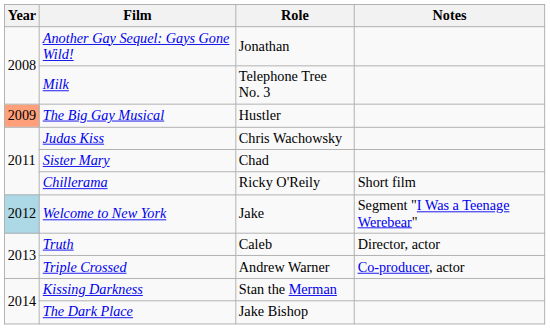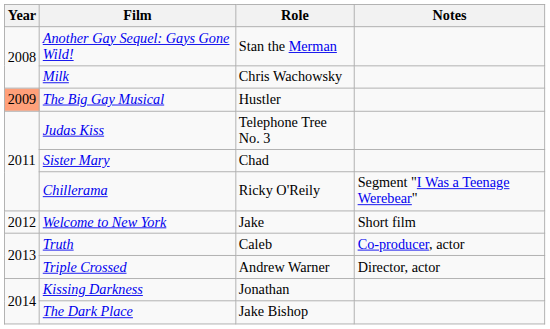 <table class="wikitable">
 <tr>
 <th>Year</th>
 <th>Film</th>
 <th>Role</th>
 <th>Notes</th>
 </tr>
 <tr>
 <td rowspan="2">2008</td>
 <td><em><a href='#'>Another Gay Sequel: Gays Gone Wild!</a></em></td>
-<td>Jonathan</td>
+<td>Stan the <a href='#'>Merman</a></td>
 <td></td>
 </tr>
 <tr>
 <td><em><a href='#'>Milk</a></em></td>
-<td>Telephone Tree No. 3</td>
+<td>Chris Wachowsky</td>
 <td></td>
 </tr>
 <tr>
 <td style="background: lightsalmon;">2009</td>
 <td><em><a href='#'>The Big Gay Musical</a></em></td>
 <td>Hustler</td>
 <td></td>
 </tr>
 <tr>
 <td rowspan="3">2011</td>
 <td><em><a href='#'>Judas Kiss</a></em></td>
-<td>Chris Wachowsky</td>
+<td>Telephone Tree No. 3</td>
 <td></td>
 </tr>
 <tr>
 <td><em><a href='#'>Sister Mary</a></em></td>
 <td>Chad</td>
 <td></td>
 </tr>
 <tr>
 <td><em><a href='#'>Chillerama</a></em></td>
 <td>Ricky O'Reily</td>
-<td>Short film</td>
+<td>Segment "<a href='#'>I Was a Teenage Werebear</a>"</td>
 </tr>
 <tr>
-<td style="background: lightblue;">2012</td>
+<td>2012</td>
 <td><em><a href='#'>Welcome to New York</a></em></td>
 <td>Jake</td>
-<td>Segment "<a href='#'>I Was a Teenage Werebear</a>"</td>
+<td>Short film</td>
 </tr>
 <tr>
 <td rowspan="2">2013</td>
 <td><em><a href='#'>Truth</a></em></td>
 <td>Caleb</td>
-<td>Director, actor</td>
+<td><a href='#'>Co-producer</a>, actor</td>
 </tr>
 <tr>
 <td><em><a href='#'>Triple Crossed</a></em></td>
 <td>Andrew Warner</td>
-<td><a href='#'>Co-producer</a>, actor</td>
+<td>Director, actor</td>
 </tr>
 <tr>
 <td rowspan="2">2014</td>
 <td><em><a href='#'>Kissing Darkness</a></em></td>
-<td>Stan the <a href='#'>Merman</a></td>
+<td>Jonathan</td>
 <td></td>
 </tr>
 <tr>
 <td><em><a href='#'>The Dark Place</a></em></td>
 <td>Jake Bishop</td>
 <td></td>
 </tr>
 </table>
